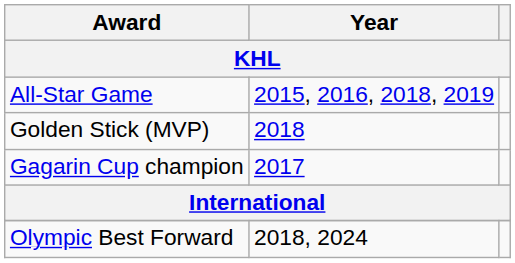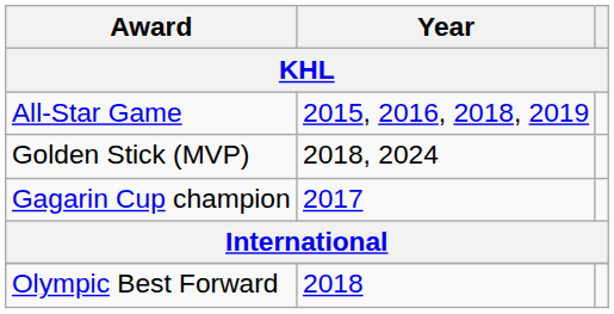 <table class="wikitable">
 <tr>
 <th>Award</th>
 <th>Year</th>
 <th></th>
 </tr>
 <tr>
 <th colspan="3"><a href='#'>KHL</a></th>
 </tr>
 <tr>
 <td><a href='#'>All-Star Game</a></td>
 <td><a href='#'>2015</a>, <a href='#'>2016</a>, <a href='#'>2018</a>, <a href='#'>2019</a></td>
 <td></td>
 </tr>
 <tr>
 <td>Golden Stick (MVP)</td>
-<td><a href='#'>2018</a></td>
+<td>2018, 2024</td>
 <td></td>
 </tr>
 <tr>
 <td><a href='#'>Gagarin Cup</a> champion</td>
 <td><a href='#'>2017</a></td>
 <td></td>
 </tr>
 <tr>
 <th colspan="3"><a href='#'>International</a></th>
 </tr>
 <tr>
 </tr>
 <tr>
 <td><a href='#'>Olympic</a> Best Forward</td>
-<td>2018, 2024</td>
+<td><a href='#'>2018</a></td>
 <td></td>
 </tr>
 </table>
